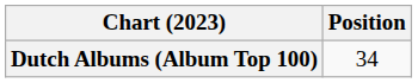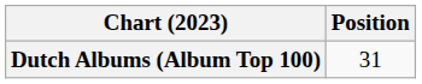 <table class="wikitable plainrowheaders" style="text-align:center">
 <tr>
 <th scope="col">Chart (2023)</th>
 <th scope="col">Position</th>
 </tr>
 <tr>
 <th scope="row">Dutch Albums (Album Top 100)</th>
-<td>34</td>
+<td>31</td>
 </tr>
 </table>
